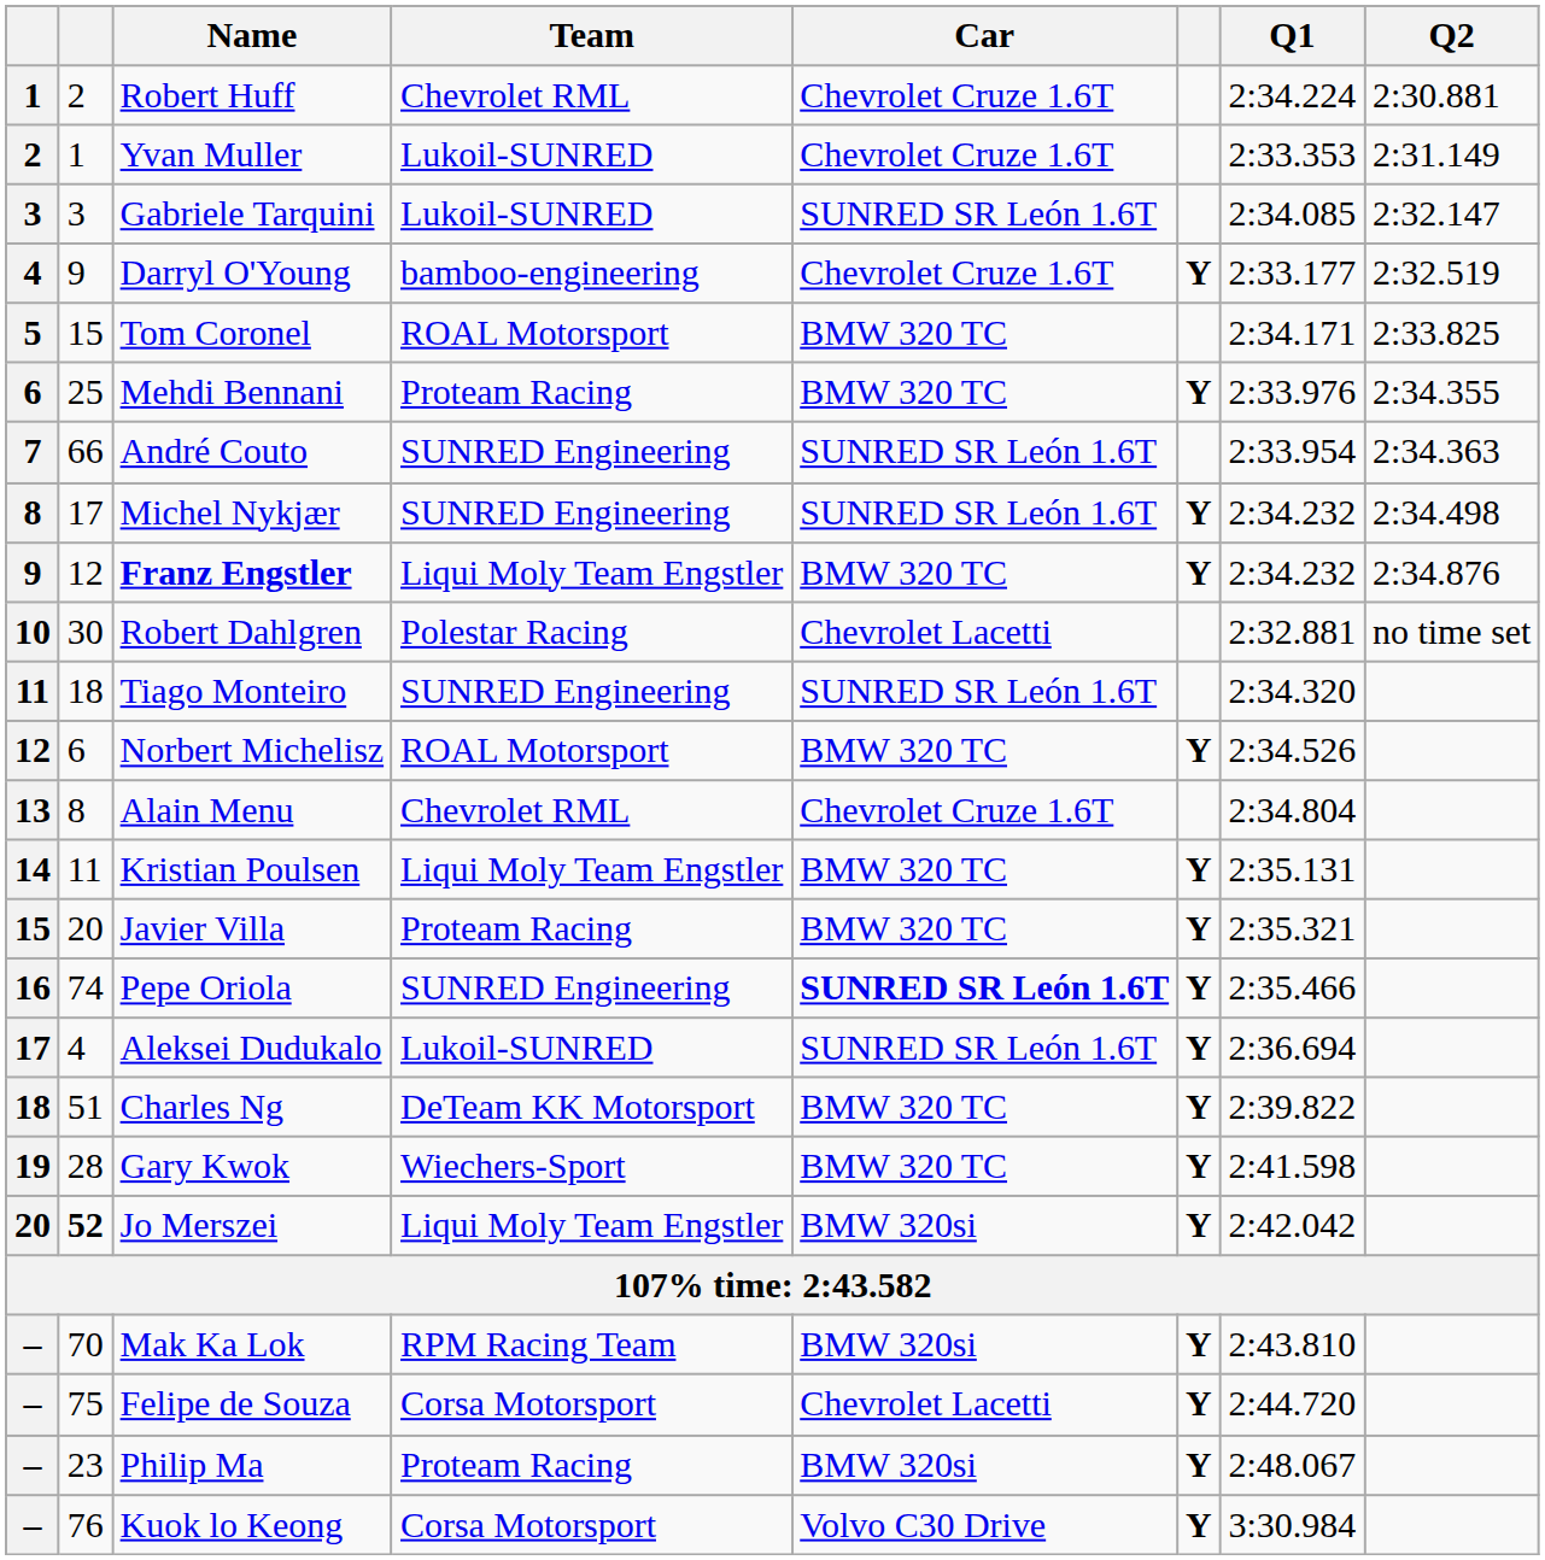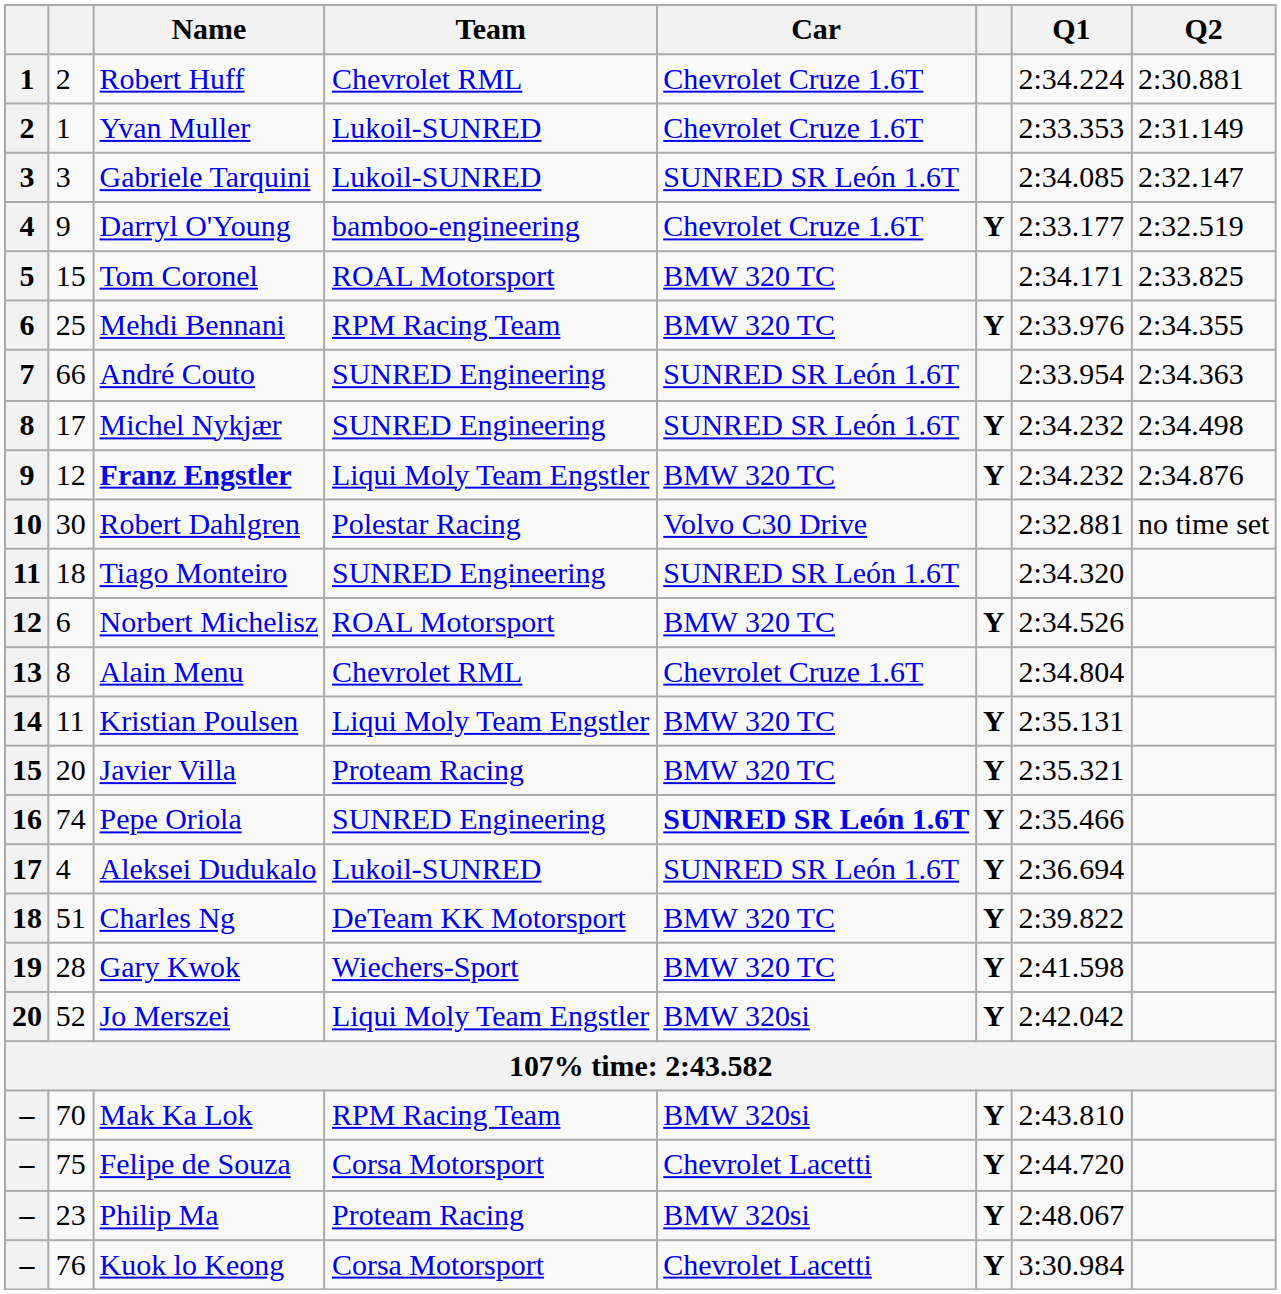 <table class="wikitable sortable" style="font-size: 95%;">
 <tr>
 <th></th>
 <th></th>
 <th>Name</th>
 <th>Team</th>
 <th>Car</th>
 <th></th>
 <th>Q1</th>
 <th>Q2</th>
 </tr>
 <tr>
 <th>1</th>
 <td>2</td>
 <td> <a href='#'>Robert Huff</a></td>
 <td><a href='#'>Chevrolet RML</a></td>
 <td><a href='#'>Chevrolet Cruze 1.6T</a></td>
 <td></td>
 <td>2:34.224</td>
 <td>2:30.881</td>
 </tr>
 <tr>
 <th>2</th>
 <td>1</td>
 <td> <a href='#'>Yvan Muller</a></td>
 <td><a href='#'>Lukoil-SUNRED</a></td>
 <td><a href='#'>Chevrolet Cruze 1.6T</a></td>
 <td></td>
 <td>2:33.353</td>
 <td>2:31.149</td>
 </tr>
 <tr>
 <th>3</th>
 <td>3</td>
 <td> <a href='#'>Gabriele Tarquini</a></td>
 <td><a href='#'>Lukoil-SUNRED</a></td>
 <td><a href='#'>SUNRED SR León 1.6T</a></td>
 <td></td>
 <td>2:34.085</td>
 <td>2:32.147</td>
 </tr>
 <tr>
 <th>4</th>
 <td>9</td>
 <td> <a href='#'>Darryl O'Young</a></td>
 <td><a href='#'>bamboo-engineering</a></td>
 <td><a href='#'>Chevrolet Cruze 1.6T</a></td>
 <td align=center><strong><span>Y</span></strong></td>
 <td>2:33.177</td>
 <td>2:32.519</td>
 </tr>
 <tr>
 <th>5</th>
 <td>15</td>
 <td> <a href='#'>Tom Coronel</a></td>
 <td><a href='#'>ROAL Motorsport</a></td>
 <td><a href='#'>BMW 320 TC</a></td>
 <td></td>
 <td>2:34.171</td>
 <td>2:33.825</td>
 </tr>
 <tr>
 <th>6</th>
 <td>25</td>
 <td> <a href='#'>Mehdi Bennani</a></td>
-<td><a href='#'>Proteam Racing</a></td>
+<td><a href='#'>RPM Racing Team</a></td>
 <td><a href='#'>BMW 320 TC</a></td>
 <td align=center><strong><span>Y</span></strong></td>
 <td>2:33.976</td>
 <td>2:34.355</td>
 </tr>
 <tr>
 <th>7</th>
 <td>66</td>
 <td> <a href='#'>André Couto</a></td>
 <td><a href='#'>SUNRED Engineering</a></td>
 <td><a href='#'>SUNRED SR León 1.6T</a></td>
 <td></td>
 <td>2:33.954</td>
 <td>2:34.363</td>
 </tr>
 <tr>
 <th>8</th>
 <td>17</td>
 <td> <a href='#'>Michel Nykjær</a></td>
 <td><a href='#'>SUNRED Engineering</a></td>
 <td><a href='#'>SUNRED SR León 1.6T</a></td>
 <td align=center><strong><span>Y</span></strong></td>
 <td>2:34.232</td>
 <td>2:34.498</td>
 </tr>
 <tr>
 <th>9</th>
 <td>12</td>
 <td> <strong><a href='#'>Franz Engstler</a></strong></td>
 <td><a href='#'>Liqui Moly Team Engstler</a></td>
 <td><a href='#'>BMW 320 TC</a></td>
 <td align=center><strong><span>Y</span></strong></td>
 <td>2:34.232</td>
 <td>2:34.876</td>
 </tr>
 <tr>
 <th>10</th>
 <td>30</td>
 <td> <a href='#'>Robert Dahlgren</a></td>
 <td><a href='#'>Polestar Racing</a></td>
-<td><a href='#'>Chevrolet Lacetti</a></td>
+<td><a href='#'>Volvo C30 Drive</a></td>
 <td></td>
 <td>2:32.881</td>
 <td>no time set</td>
 </tr>
 <tr>
 <th>11</th>
 <td>18</td>
 <td> <a href='#'>Tiago Monteiro</a></td>
 <td><a href='#'>SUNRED Engineering</a></td>
 <td><a href='#'>SUNRED SR León 1.6T</a></td>
 <td></td>
 <td>2:34.320</td>
 <td></td>
 </tr>
 <tr>
 <th>12</th>
 <td>6</td>
 <td> <a href='#'>Norbert Michelisz</a></td>
 <td><a href='#'>ROAL Motorsport</a></td>
 <td><a href='#'>BMW 320 TC</a></td>
 <td align=center><strong><span>Y</span></strong></td>
 <td>2:34.526</td>
 <td></td>
 </tr>
 <tr>
 <th>13</th>
 <td>8</td>
 <td> <a href='#'>Alain Menu</a></td>
 <td><a href='#'>Chevrolet RML</a></td>
 <td><a href='#'>Chevrolet Cruze 1.6T</a></td>
 <td></td>
 <td>2:34.804</td>
 <td></td>
 </tr>
 <tr>
 <th>14</th>
 <td>11</td>
 <td> <a href='#'>Kristian Poulsen</a></td>
 <td><a href='#'>Liqui Moly Team Engstler</a></td>
 <td><a href='#'>BMW 320 TC</a></td>
 <td align=center><strong><span>Y</span></strong></td>
 <td>2:35.131</td>
 <td></td>
 </tr>
 <tr>
 <th>15</th>
 <td>20</td>
 <td> <a href='#'>Javier Villa</a></td>
 <td><a href='#'>Proteam Racing</a></td>
 <td><a href='#'>BMW 320 TC</a></td>
 <td align=center><strong><span>Y</span></strong></td>
 <td>2:35.321</td>
 <td></td>
 </tr>
 <tr>
 <th>16</th>
 <td>74</td>
 <td> <a href='#'>Pepe Oriola</a></td>
 <td><a href='#'>SUNRED Engineering</a></td>
 <td><strong><a href='#'>SUNRED SR León 1.6T</a></strong></td>
 <td align=center><strong><span>Y</span></strong></td>
 <td>2:35.466</td>
 <td></td>
 </tr>
 <tr>
 <th>17</th>
 <td>4</td>
 <td> <a href='#'>Aleksei Dudukalo</a></td>
 <td><a href='#'>Lukoil-SUNRED</a></td>
 <td><a href='#'>SUNRED SR León 1.6T</a></td>
 <td align=center><strong><span>Y</span></strong></td>
 <td>2:36.694</td>
 <td></td>
 </tr>
 <tr>
 <th>18</th>
 <td>51</td>
 <td> <a href='#'>Charles Ng</a></td>
 <td><a href='#'>DeTeam KK Motorsport</a></td>
 <td><a href='#'>BMW 320 TC</a></td>
 <td align=center><strong><span>Y</span></strong></td>
 <td>2:39.822</td>
 <td></td>
 </tr>
 <tr>
 <th>19</th>
 <td>28</td>
 <td> <a href='#'>Gary Kwok</a></td>
 <td><a href='#'>Wiechers-Sport</a></td>
 <td><a href='#'>BMW 320 TC</a></td>
 <td align=center><strong><span>Y</span></strong></td>
 <td>2:41.598</td>
 <td></td>
 </tr>
 <tr>
 <th>20</th>
-<td><strong>52</strong></td>
+<td>52</td>
 <td> <a href='#'>Jo Merszei</a></td>
 <td><a href='#'>Liqui Moly Team Engstler</a></td>
 <td><a href='#'>BMW 320si</a></td>
 <td align=center><strong><span>Y</span></strong></td>
 <td>2:42.042</td>
 <td></td>
 </tr>
 <tr>
 <th colspan=8>107% time: 2:43.582</th>
 </tr>
 <tr>
 <th>–</th>
 <td>70</td>
 <td> <a href='#'>Mak Ka Lok</a></td>
 <td><a href='#'>RPM Racing Team</a></td>
 <td><a href='#'>BMW 320si</a></td>
 <td align=center><strong><span>Y</span></strong></td>
 <td>2:43.810</td>
 <td></td>
 </tr>
 <tr>
 <th>–</th>
 <td>75</td>
 <td> <a href='#'>Felipe de Souza</a></td>
 <td><a href='#'>Corsa Motorsport</a></td>
 <td><a href='#'>Chevrolet Lacetti</a></td>
 <td align=center><strong><span>Y</span></strong></td>
 <td>2:44.720</td>
 <td></td>
 </tr>
 <tr>
 <th>–</th>
 <td>23</td>
 <td> <a href='#'>Philip Ma</a></td>
 <td><a href='#'>Proteam Racing</a></td>
 <td><a href='#'>BMW 320si</a></td>
 <td align=center><strong><span>Y</span></strong></td>
 <td>2:48.067</td>
 <td></td>
 </tr>
 <tr>
 <th>–</th>
 <td>76</td>
 <td> <a href='#'>Kuok lo Keong</a></td>
 <td><a href='#'>Corsa Motorsport</a></td>
-<td><a href='#'>Volvo C30 Drive</a></td>
+<td><a href='#'>Chevrolet Lacetti</a></td>
 <td align=center><strong><span>Y</span></strong></td>
 <td>3:30.984</td>
 <td></td>
 </tr>
 </table>
